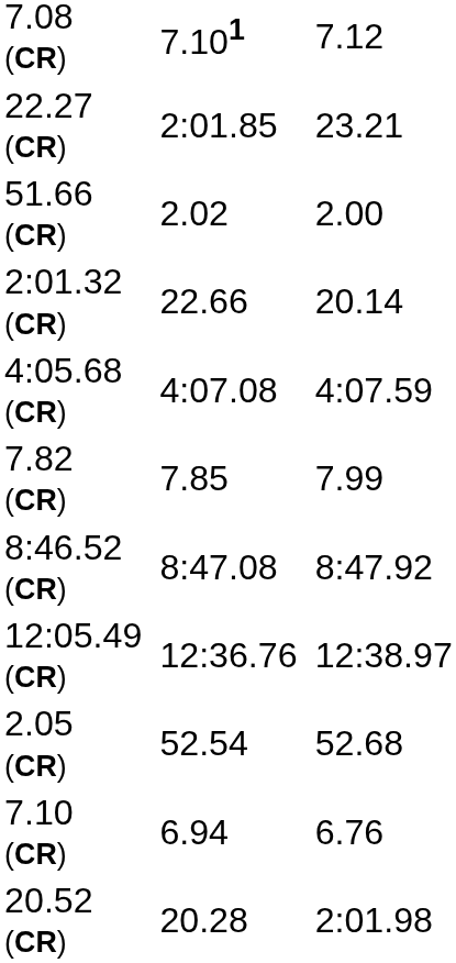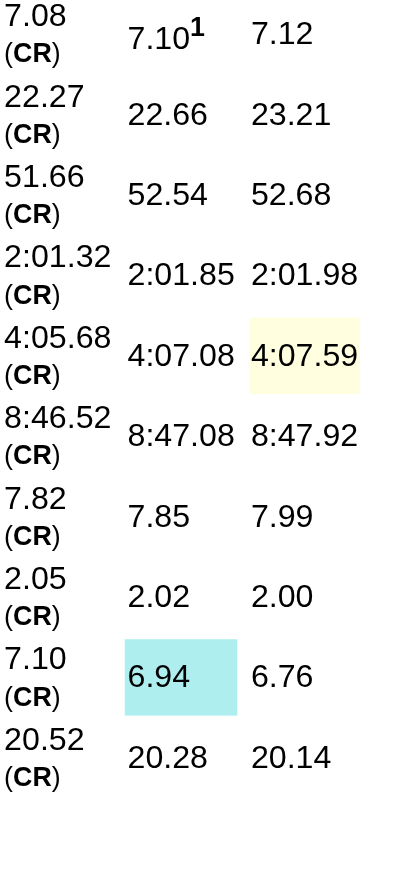 <table>
 <tr>
 <td></td>
 <td></td>
 <td>7.08<br><small>(<strong>CR</strong>)</small></td>
 <td></td>
 <td>7.10<sup><strong>1</strong></sup></td>
 <td></td>
 <td>7.12</td>
 </tr>
 <tr>
 <td></td>
 <td></td>
 <td>22.27<br><small>(<strong>CR</strong>)</small></td>
 <td></td>
-<td>2:01.85</td>
+<td>22.66</td>
 <td></td>
 <td>23.21</td>
 </tr>
 <tr>
 <td></td>
 <td></td>
 <td>51.66<br><small>(<strong>CR</strong>)</small></td>
 <td></td>
-<td>2.02</td>
+<td>52.54</td>
 <td></td>
-<td>2.00</td>
+<td>52.68</td>
 </tr>
 <tr>
 <td></td>
 <td></td>
 <td>2:01.32<br><small>(<strong>CR</strong>)</small></td>
 <td></td>
-<td>22.66</td>
+<td>2:01.85</td>
 <td></td>
-<td>20.14</td>
+<td>2:01.98</td>
 </tr>
 <tr>
 <td></td>
 <td></td>
 <td>4:05.68<br><small>(<strong>CR</strong>)</small></td>
 <td></td>
 <td>4:07.08</td>
 <td></td>
-<td>4:07.59</td>
+<td style="background: lightyellow;">4:07.59</td>
+</tr>
+<tr>
+<td></td>
+<td></td>
+<td>8:46.52<br><small>(<strong>CR</strong>)</small></td>
+<td></td>
+<td>8:47.08</td>
+<td></td>
+<td>8:47.92</td>
 </tr>
 <tr>
 <td></td>
 <td></td>
 <td>7.82<br><small>(<strong>CR</strong>)</small></td>
 <td></td>
 <td>7.85</td>
 <td></td>
 <td>7.99</td>
 </tr>
 <tr>
 <td></td>
 <td></td>
-<td>8:46.52<br><small>(<strong>CR</strong>)</small></td>
-<td></td>
-<td>8:47.08</td>
-<td></td>
-<td>8:47.92</td>
-</tr>
-<tr>
-<td></td>
-<td></td>
-<td>12:05.49<br><small>(<strong>CR</strong>)</small></td>
-<td></td>
-<td>12:36.76</td>
-<td></td>
-<td>12:38.97</td>
-</tr>
-<tr>
-<td></td>
-<td></td>
 <td>2.05<br><small>(<strong>CR</strong>)</small></td>
 <td></td>
-<td>52.54</td>
+<td>2.02</td>
 <td></td>
-<td>52.68</td>
+<td>2.00</td>
 </tr>
 <tr>
 <td></td>
 <td></td>
 <td>7.10<br><small>(<strong>CR</strong>)</small></td>
 <td></td>
-<td>6.94</td>
+<td style="background: paleturquoise;">6.94</td>
 <td></td>
 <td>6.76</td>
 </tr>
 <tr>
 <td></td>
 <td></td>
 <td>20.52<br><small>(<strong>CR</strong>)</small></td>
 <td></td>
 <td>20.28</td>
 <td></td>
-<td>2:01.98</td>
+<td>20.14</td>
 </tr>
 <tr>
 </tr>
 </table>
